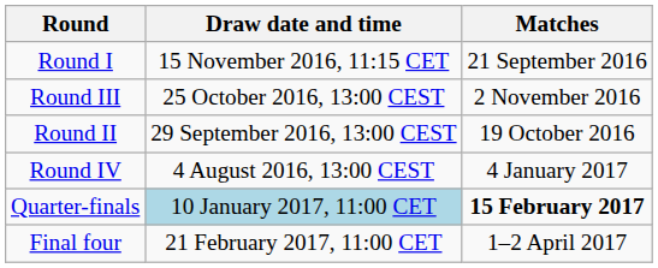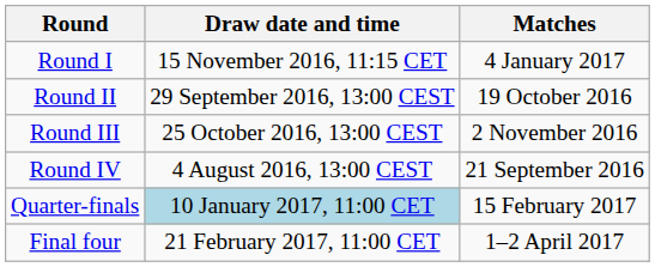 <table class="wikitable" style="text-align:center">
 <tr>
 <th>Round</th>
 <th>Draw date and time</th>
 <th>Matches</th>
 </tr>
 <tr>
 <td><a href='#'>Round I</a></td>
 <td>15 November 2016, 11:15 <a href='#'>CET</a></td>
-<td>21 September 2016</td>
+<td>4 January 2017</td>
+</tr>
+<tr>
+<td><a href='#'>Round II</a></td>
+<td>29 September 2016, 13:00 <a href='#'>CEST</a></td>
+<td>19 October 2016</td>
 </tr>
 <tr>
 <td><a href='#'>Round III</a></td>
 <td>25 October 2016, 13:00 <a href='#'>CEST</a></td>
 <td>2 November 2016</td>
 </tr>
 <tr>
-<td><a href='#'>Round II</a></td>
-<td>29 September 2016, 13:00 <a href='#'>CEST</a></td>
-<td>19 October 2016</td>
-</tr>
-<tr>
 <td><a href='#'>Round IV</a></td>
 <td>4 August 2016, 13:00 <a href='#'>CEST</a></td>
-<td>4 January 2017</td>
+<td>21 September 2016</td>
 </tr>
 <tr>
 <td><a href='#'>Quarter-finals</a></td>
 <td style="background: lightblue;">10 January 2017, 11:00 <a href='#'>CET</a></td>
-<td><strong>15 February 2017</strong></td>
+<td>15 February 2017</td>
 </tr>
 <tr>
 <td><a href='#'>Final four</a></td>
 <td>21 February 2017, 11:00 <a href='#'>CET</a></td>
 <td>1–2 April 2017</td>
 </tr>
 </table>
